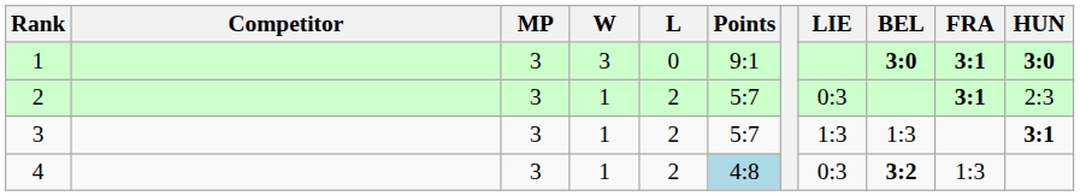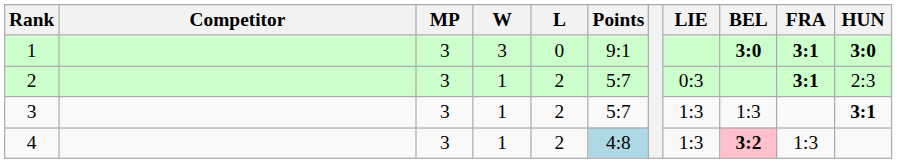 <table class="wikitable" style="text-align:center">
 <tr>
 <th>Rank</th>
 <th style="width:18em">Competitor</th>
 <th style="width:2.5em">MP</th>
 <th style="width:2.5em">W</th>
 <th style="width:2.5em">L</th>
 <th>Points</th>
 <th rowspan="5"> </th>
 <th style="width:2.5em">LIE</th>
 <th style="width:2.5em">BEL</th>
 <th style="width:2.5em">FRA</th>
 <th style="width:2.5em">HUN</th>
 </tr>
 <tr style="background:#cfc;">
 <td>1</td>
 <td style="text-align:left"></td>
 <td>3</td>
 <td>3</td>
 <td>0</td>
 <td>9:1</td>
 <td></td>
 <td><strong>3:0</strong></td>
 <td><strong>3:1</strong></td>
 <td><strong>3:0</strong></td>
 </tr>
 <tr style="background:#cfc;">
 <td>2</td>
 <td style="text-align:left"></td>
 <td>3</td>
 <td>1</td>
 <td>2</td>
 <td>5:7</td>
 <td>0:3</td>
 <td></td>
 <td><strong>3:1</strong></td>
 <td>2:3</td>
 </tr>
 <tr>
 <td>3</td>
 <td style="text-align:left"></td>
 <td>3</td>
 <td>1</td>
 <td>2</td>
 <td>5:7</td>
 <td>1:3</td>
 <td>1:3</td>
 <td></td>
 <td><strong>3:1</strong></td>
 </tr>
 <tr>
 <td>4</td>
 <td style="text-align:left"></td>
 <td>3</td>
 <td>1</td>
 <td>2</td>
 <td style="background: lightblue;">4:8</td>
-<td>0:3</td>
-<td><strong>3:2</strong></td>
+<td>1:3</td>
+<td style="background: pink;"><strong>3:2</strong></td>
 <td>1:3</td>
 <td></td>
 </tr>
 </table>
